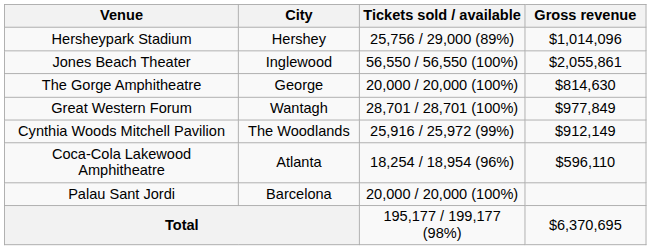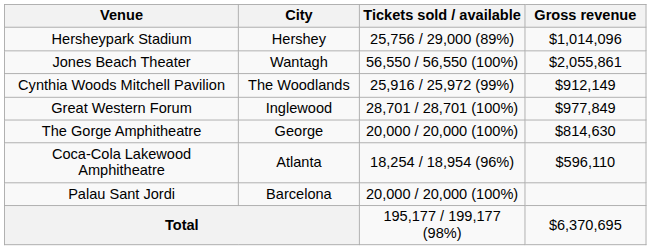 <table class="wikitable" style="text-align:center">
 <tr>
 <th style="width:250px;">Venue</th>
 <th style="width:125px;">City</th>
 <th style="width:175px;">Tickets sold / available</th>
 <th style="width:125px;">Gross revenue</th>
 </tr>
 <tr>
 <td>Hersheypark Stadium</td>
 <td>Hershey</td>
 <td>25,756 / 29,000 (89%)</td>
 <td>$1,014,096</td>
 </tr>
 <tr>
 <td>Jones Beach Theater</td>
-<td>Inglewood</td>
+<td>Wantagh</td>
 <td>56,550 / 56,550 (100%)</td>
 <td>$2,055,861</td>
+</tr>
+<tr>
+<td>Cynthia Woods Mitchell Pavilion</td>
+<td>The Woodlands</td>
+<td>25,916 / 25,972 (99%)</td>
+<td>$912,149</td>
+</tr>
+<tr>
+<td>Great Western Forum</td>
+<td>Inglewood</td>
+<td>28,701 / 28,701 (100%)</td>
+<td>$977,849</td>
 </tr>
 <tr>
 <td>The Gorge Amphitheatre</td>
 <td>George</td>
 <td>20,000 / 20,000 (100%)</td>
 <td>$814,630</td>
-</tr>
-<tr>
-<td>Great Western Forum</td>
-<td>Wantagh</td>
-<td>28,701 / 28,701 (100%)</td>
-<td>$977,849</td>
-</tr>
-<tr>
-<td>Cynthia Woods Mitchell Pavilion</td>
-<td>The Woodlands</td>
-<td>25,916 / 25,972 (99%)</td>
-<td>$912,149</td>
 </tr>
 <tr>
 <td>Coca-Cola Lakewood Amphitheatre</td>
 <td>Atlanta</td>
 <td>18,254 / 18,954 (96%)</td>
 <td>$596,110</td>
 </tr>
 <tr>
 <td>Palau Sant Jordi</td>
 <td>Barcelona</td>
 <td>20,000 / 20,000 (100%)</td>
 <td></td>
 </tr>
 <tr>
 <th colspan="2">Total</th>
 <td>195,177 / 199,177 (98%)</td>
 <td>$6,370,695</td>
 </tr>
 </table>
